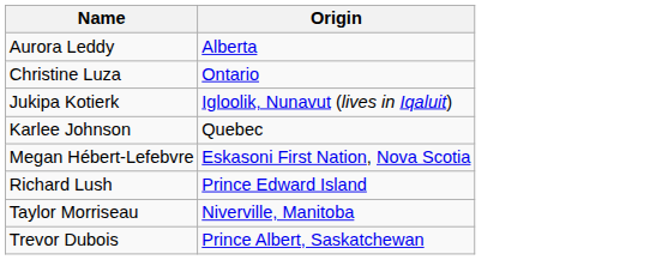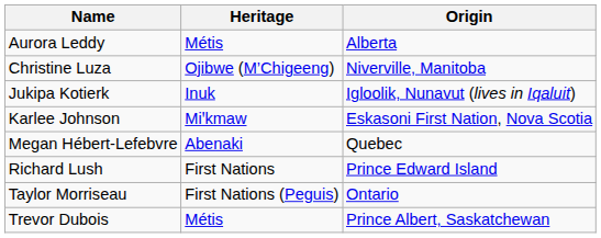 <table class="wikitable">
 <tr>
 <th>Name</th>
+<th>Heritage</th>
 <th>Origin</th>
 </tr>
 <tr>
 <td>Aurora Leddy</td>
+<td><a href='#'>Métis</a></td>
 <td><a href='#'>Alberta</a></td>
 </tr>
 <tr>
 <td>Christine Luza</td>
-<td><a href='#'>Ontario</a></td>
+<td><a href='#'>Ojibwe</a> (<a href='#'>M’Chigeeng</a>)</td>
+<td><a href='#'>Niverville, Manitoba</a></td>
 </tr>
 <tr>
 <td>Jukipa Kotierk</td>
+<td><a href='#'>Inuk</a></td>
 <td><a href='#'>Igloolik, Nunavut</a> (<em>lives in <a href='#'>Iqaluit</a></em>)</td>
 </tr>
 <tr>
 <td>Karlee Johnson</td>
+<td><a href='#'>Miꞌkmaw</a></td>
+<td><a href='#'>Eskasoni First Nation</a>, <a href='#'>Nova Scotia</a></td>
+</tr>
+<tr>
+<td>Megan Hébert-Lefebvre</td>
+<td><a href='#'>Abenaki</a></td>
 <td>Quebec</td>
 </tr>
 <tr>
-<td>Megan Hébert-Lefebvre</td>
-<td><a href='#'>Eskasoni First Nation</a>, <a href='#'>Nova Scotia</a></td>
-</tr>
-<tr>
 <td>Richard Lush</td>
+<td>First Nations</td>
 <td><a href='#'>Prince Edward Island</a></td>
 </tr>
 <tr>
 <td>Taylor Morriseau</td>
-<td><a href='#'>Niverville, Manitoba</a></td>
+<td>First Nations (<a href='#'>Peguis</a>)</td>
+<td><a href='#'>Ontario</a></td>
 </tr>
 <tr>
 <td>Trevor Dubois</td>
+<td><a href='#'>Métis</a></td>
 <td><a href='#'>Prince Albert, Saskatchewan</a></td>
 </tr>
 </table>
